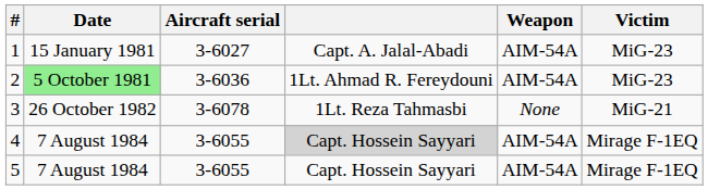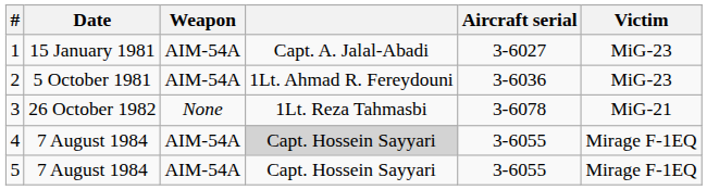 <table style="text-align:center; margin-left:2em;"  class="wikitable">
 <tr>
 <th>#</th>
 <th>Date</th>
+<th>Weapon</th>
+<th></th>
 <th>Aircraft serial</th>
-<th></th>
-<th>Weapon</th>
 <th>Victim</th>
 </tr>
 <tr>
 <td>1</td>
 <td>15 January 1981</td>
+<td>AIM-54A</td>
+<td>Capt. A. Jalal-Abadi</td>
 <td>3-6027</td>
-<td>Capt. A. Jalal-Abadi</td>
-<td>AIM-54A</td>
 <td>MiG-23</td>
 </tr>
 <tr>
 <td>2</td>
-<td style="background: lightgreen;">5 October 1981</td>
+<td>5 October 1981</td>
+<td>AIM-54A</td>
+<td>1Lt. Ahmad R. Fereydouni</td>
 <td>3-6036</td>
-<td>1Lt. Ahmad R. Fereydouni</td>
-<td>AIM-54A</td>
 <td>MiG-23</td>
 </tr>
 <tr>
 <td>3</td>
 <td>26 October 1982</td>
+<td><em>None</em></td>
+<td>1Lt. Reza Tahmasbi</td>
 <td>3-6078</td>
-<td>1Lt. Reza Tahmasbi</td>
-<td><em>None</em></td>
 <td>MiG-21</td>
 </tr>
 <tr>
 <td>4</td>
 <td>7 August 1984</td>
+<td>AIM-54A</td>
+<td style="background: lightgrey;">Capt. Hossein Sayyari</td>
 <td>3-6055</td>
-<td style="background: lightgrey;">Capt. Hossein Sayyari</td>
-<td>AIM-54A</td>
 <td>Mirage F-1EQ</td>
 </tr>
 <tr>
 <td>5</td>
 <td>7 August 1984</td>
+<td>AIM-54A</td>
+<td>Capt. Hossein Sayyari</td>
 <td>3-6055</td>
-<td>Capt. Hossein Sayyari</td>
-<td>AIM-54A</td>
 <td>Mirage F-1EQ</td>
 </tr>
 </table>
